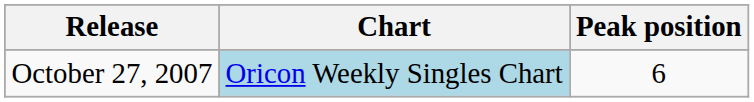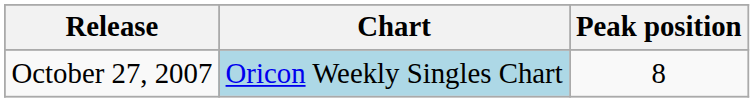 <table class="wikitable">
 <tr>
 <th>Release</th>
 <th>Chart</th>
 <th>Peak position</th>
 </tr>
 <tr>
 <td>October 27, 2007</td>
 <td style="background: lightblue;"><a href='#'>Oricon</a> Weekly Singles Chart</td>
-<td align="center">6</td>
+<td align="center">8</td>
 </tr>
 </table>
